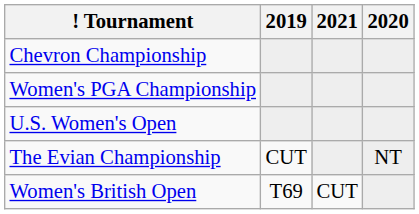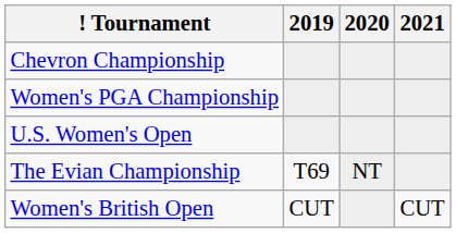 <table class="wikitable" style="font-size:95%;text-align:center;">
 <tr>
 <th>! Tournament</th>
 <th>2019</th>
+<th>2020</th>
 <th>2021</th>
-<th>2020</th>
 </tr>
 <tr>
 <td align=left><a href='#'>Chevron Championship</a></td>
 <td style="background:#eeeeee;"></td>
 <td style="background:#eeeeee;"></td>
 <td style="background:#eeeeee;"></td>
 </tr>
 <tr>
 <td align=left><a href='#'>Women's PGA Championship</a></td>
 <td style="background:#eeeeee;"></td>
 <td style="background:#eeeeee;"></td>
 <td style="background:#eeeeee;"></td>
 </tr>
 <tr>
 <td align=left><a href='#'>U.S. Women's Open</a></td>
 <td style="background:#eeeeee;"></td>
 <td style="background:#eeeeee;"></td>
 <td style="background:#eeeeee;"></td>
 </tr>
 <tr>
 <td align=left><a href='#'>The Evian Championship</a></td>
-<td>CUT</td>
+<td>T69</td>
+<td style="background:#eeeeee;">NT</td>
 <td style="background:#eeeeee;"></td>
-<td style="background:#eeeeee;">NT</td>
 </tr>
 <tr>
 <td align=left><a href='#'>Women's British Open</a></td>
-<td>T69</td>
 <td>CUT</td>
 <td style="background:#eeeeee;"></td>
+<td>CUT</td>
 </tr>
 </table>
